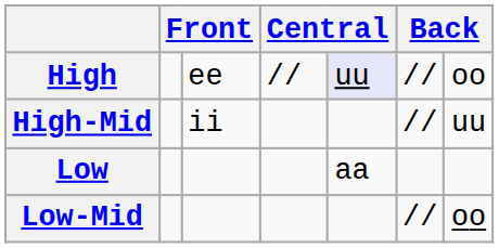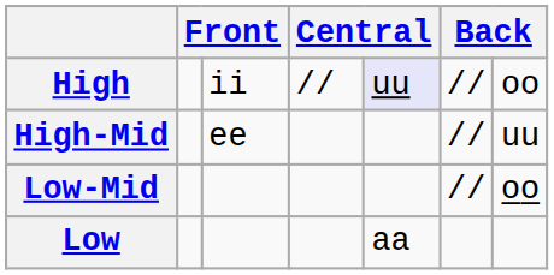 <table class="wikitable">
 <tr>
 <th></th>
 <th colspan="2"><a href='#'>Front</a></th>
 <th colspan="2"><a href='#'>Central</a></th>
 <th colspan="2"><a href='#'>Back</a></th>
 </tr>
 <tr>
 <th><a href='#'>High</a></th>
 <td></td>
-<td>ee</td>
+<td>ii</td>
 <td>//</td>
 <td style="background: lavender;"><u>uu</u></td>
 <td>//</td>
 <td>oo</td>
 </tr>
 <tr>
 <th><a href='#'>High-Mid</a></th>
 <td></td>
-<td>ii</td>
+<td>ee</td>
 <td></td>
 <td></td>
 <td>//</td>
 <td>uu</td>
+</tr>
+<tr>
+<th><a href='#'>Low-Mid</a></th>
+<td></td>
+<td></td>
+<td></td>
+<td></td>
+<td>//</td>
+<td>o̲o̲</td>
 </tr>
 <tr>
 <th><a href='#'>Low</a></th>
 <td></td>
 <td></td>
 <td></td>
 <td>aa</td>
 <td></td>
 <td></td>
 </tr>
-<tr>
-<th><a href='#'>Low-Mid</a></th>
-<td></td>
-<td></td>
-<td></td>
-<td></td>
-<td>//</td>
-<td>o̲o̲</td>
-</tr>
 </table>
